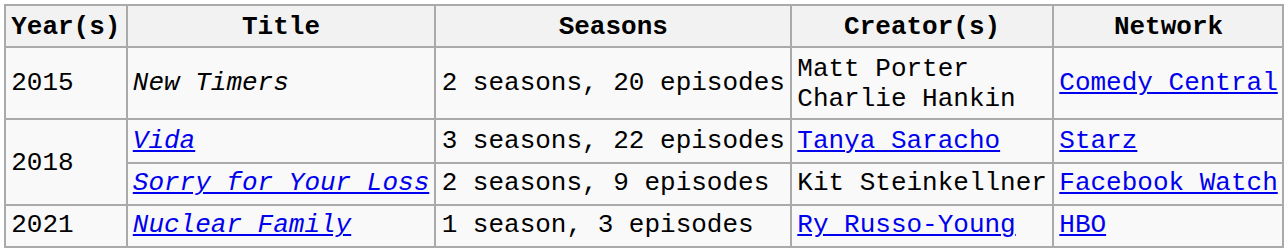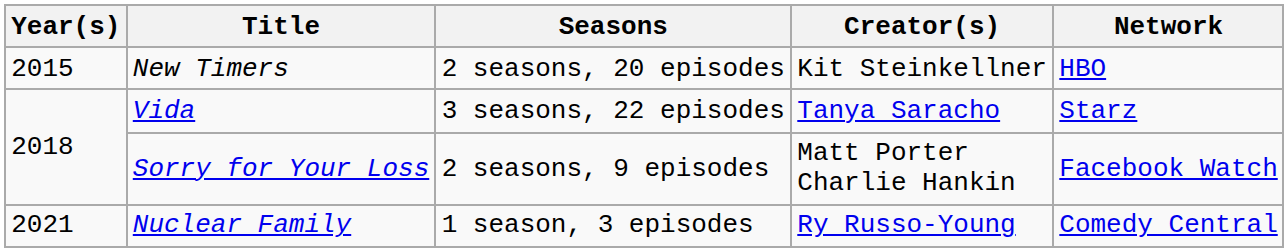 <table class="wikitable">
 <tr>
 <th>Year(s)</th>
 <th>Title</th>
 <th>Seasons</th>
 <th>Creator(s)</th>
 <th>Network</th>
 </tr>
 <tr>
 <td>2015</td>
 <td><em>New Timers</em></td>
 <td>2 seasons, 20 episodes</td>
-<td>Matt Porter<br>Charlie Hankin</td>
-<td><a href='#'>Comedy Central</a></td>
+<td>Kit Steinkellner</td>
+<td><a href='#'>HBO</a></td>
 </tr>
 <tr>
 <td rowspan="2">2018</td>
 <td><em><a href='#'>Vida</a></em></td>
 <td>3 seasons, 22 episodes</td>
 <td><a href='#'>Tanya Saracho</a></td>
 <td><a href='#'>Starz</a></td>
 </tr>
 <tr>
 <td><em><a href='#'>Sorry for Your Loss</a></em></td>
 <td>2 seasons, 9 episodes</td>
-<td>Kit Steinkellner</td>
+<td>Matt Porter<br>Charlie Hankin</td>
 <td><a href='#'>Facebook Watch</a></td>
 </tr>
 <tr>
 <td>2021</td>
 <td><em><a href='#'>Nuclear Family</a></em></td>
 <td>1 season, 3 episodes</td>
 <td><a href='#'>Ry Russo-Young</a></td>
-<td><a href='#'>HBO</a></td>
+<td><a href='#'>Comedy Central</a></td>
 </tr>
 </table>
